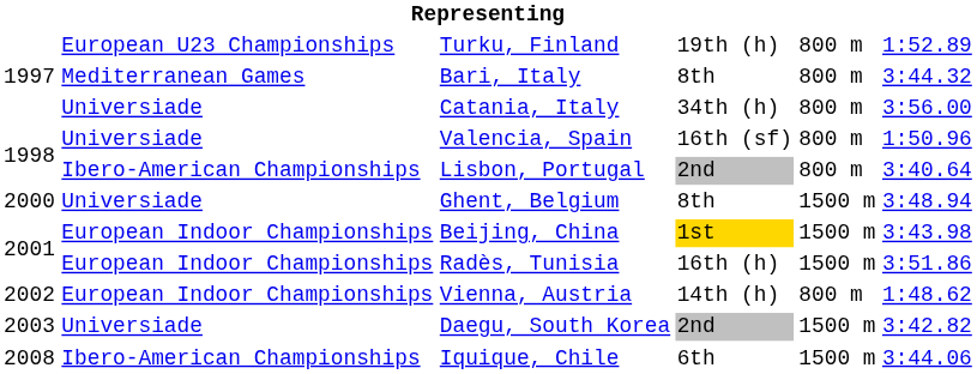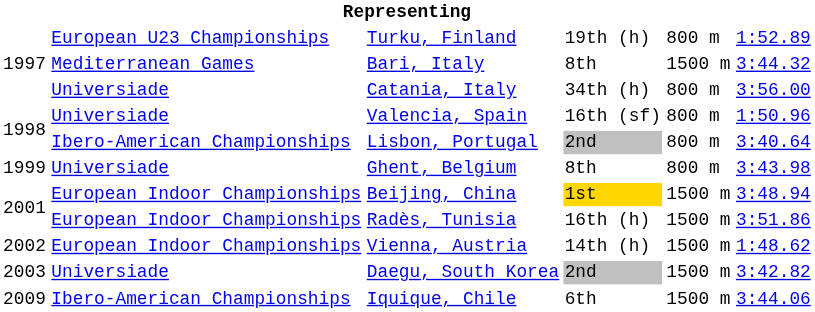 <table>
 <tr>
 <th colspan="6">Representing </th>
 </tr>
 <tr>
 <td rowspan=3>1997</td>
 <td><a href='#'>European U23 Championships</a></td>
 <td><a href='#'>Turku, Finland</a></td>
 <td>19th (h)</td>
 <td>800 m</td>
 <td><a href='#'>1:52.89</a></td>
 </tr>
 <tr>
 <td><a href='#'>Mediterranean Games</a></td>
 <td><a href='#'>Bari, Italy</a></td>
 <td>8th</td>
-<td>800 m</td>
+<td>1500 m</td>
 <td><a href='#'>3:44.32</a></td>
 </tr>
 <tr>
 <td><a href='#'>Universiade</a></td>
 <td><a href='#'>Catania, Italy</a></td>
 <td>34th (h)</td>
 <td>800 m</td>
 <td><a href='#'>3:56.00</a></td>
 </tr>
 <tr>
 <td rowspan=2>1998</td>
 <td><a href='#'>Universiade</a></td>
 <td><a href='#'>Valencia, Spain</a></td>
 <td>16th (sf)</td>
 <td>800 m</td>
 <td><a href='#'>1:50.96</a></td>
 </tr>
 <tr>
 <td><a href='#'>Ibero-American Championships</a></td>
 <td><a href='#'>Lisbon, Portugal</a></td>
 <td bgcolor=silver>2nd</td>
 <td>800 m</td>
 <td><a href='#'>3:40.64</a></td>
 </tr>
 <tr>
-<td>2000</td>
+<td>1999</td>
 <td><a href='#'>Universiade</a></td>
 <td><a href='#'>Ghent, Belgium</a></td>
 <td>8th</td>
-<td>1500 m</td>
-<td><a href='#'>3:48.94</a></td>
+<td>800 m</td>
+<td><a href='#'>3:43.98</a></td>
 </tr>
 <tr>
 <td rowspan=2>2001</td>
 <td><a href='#'>European Indoor Championships</a></td>
 <td><a href='#'>Beijing, China</a></td>
 <td bgcolor=gold>1st</td>
 <td>1500 m</td>
-<td><a href='#'>3:43.98</a></td>
+<td><a href='#'>3:48.94</a></td>
 </tr>
 <tr>
 <td><a href='#'>European Indoor Championships</a></td>
 <td><a href='#'>Radès, Tunisia</a></td>
 <td>16th (h)</td>
 <td>1500 m</td>
 <td><a href='#'>3:51.86</a></td>
 </tr>
 <tr>
 <td>2002</td>
 <td><a href='#'>European Indoor Championships</a></td>
 <td><a href='#'>Vienna, Austria</a></td>
 <td>14th (h)</td>
-<td>800 m</td>
+<td>1500 m</td>
 <td><a href='#'>1:48.62</a></td>
 </tr>
 <tr>
 <td>2003</td>
 <td><a href='#'>Universiade</a></td>
 <td><a href='#'>Daegu, South Korea</a></td>
 <td bgcolor=silver>2nd</td>
 <td>1500 m</td>
 <td><a href='#'>3:42.82</a></td>
 </tr>
 <tr>
-<td>2008</td>
+<td>2009</td>
 <td><a href='#'>Ibero-American Championships</a></td>
 <td><a href='#'>Iquique, Chile</a></td>
 <td>6th</td>
 <td>1500 m</td>
 <td><a href='#'>3:44.06</a></td>
 </tr>
 </table>
